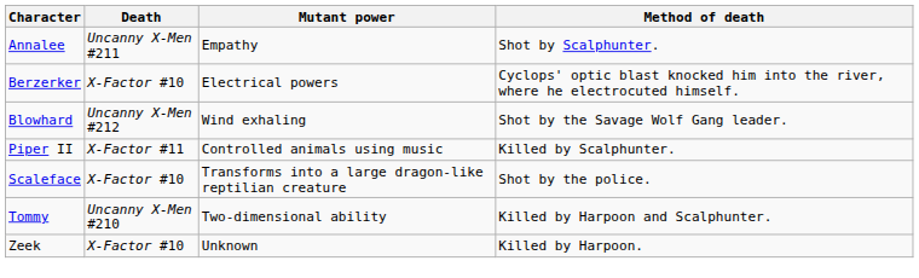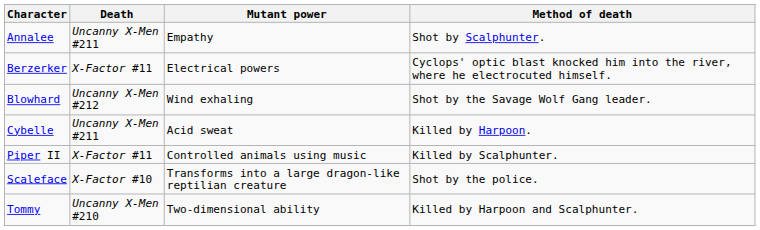 <table class="wikitable" width=100%>
 <tr>
 <th>Character</th>
 <th>Death</th>
 <th>Mutant power</th>
 <th>Method of death</th>
 </tr>
 <tr>
 <td><a href='#'>Annalee</a></td>
 <td><em>Uncanny X-Men</em> #211</td>
 <td>Empathy</td>
 <td>Shot by <a href='#'>Scalphunter</a>.</td>
 </tr>
 <tr>
 <td><a href='#'>Berzerker</a></td>
-<td><em>X-Factor</em> #10</td>
+<td><em>X-Factor</em> #11</td>
 <td>Electrical powers</td>
 <td>Cyclops' optic blast knocked him into the river, where he electrocuted himself.</td>
 </tr>
 <tr>
 <td><a href='#'>Blowhard</a></td>
 <td><em>Uncanny X-Men</em> #212</td>
 <td>Wind exhaling</td>
 <td>Shot by the Savage Wolf Gang leader.</td>
+</tr>
+<tr>
+<td><a href='#'>Cybelle</a></td>
+<td><em>Uncanny X-Men</em> #211</td>
+<td>Acid sweat</td>
+<td>Killed by <a href='#'>Harpoon</a>.</td>
 </tr>
 <tr>
 <td><a href='#'>Piper</a> II</td>
 <td><em>X-Factor</em> #11</td>
 <td>Controlled animals using music</td>
 <td>Killed by Scalphunter.</td>
 </tr>
 <tr>
 <td><a href='#'>Scaleface</a></td>
 <td><em>X-Factor</em> #10</td>
 <td>Transforms into a large dragon-like reptilian creature</td>
 <td>Shot by the police.</td>
 </tr>
 <tr>
 <td><a href='#'>Tommy</a></td>
 <td><em>Uncanny X-Men</em> #210</td>
 <td>Two-dimensional ability</td>
 <td>Killed by Harpoon and Scalphunter.</td>
 </tr>
-<tr>
-<td>Zeek</td>
-<td><em>X-Factor</em> #10</td>
-<td>Unknown</td>
-<td>Killed by Harpoon.</td>
-</tr>
 </table>
